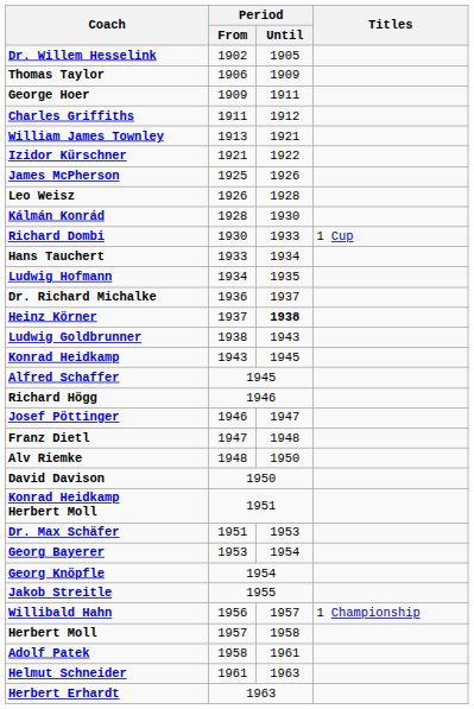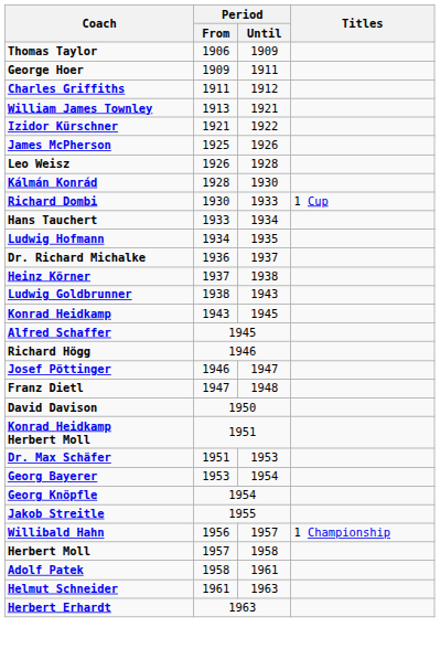 <table class="wikitable" style="text-align:center">
 <tr>
 <th rowspan="2" style="width:16em">Coach</th>
 <th colspan="2" style="width:8em">Period</th>
 <th rowspan="2" style="width:12em">Titles</th>
 </tr>
 <tr>
 <th>From</th>
 <th>Until</th>
-</tr>
-<tr>
-<td align=left><strong> <a href='#'>Dr. Willem Hesselink</a></strong></td>
-<td>1902</td>
-<td>1905</td>
-<td align=left><small></small></td>
 </tr>
 <tr>
 <td align=left><strong> Thomas Taylor</strong></td>
 <td>1906</td>
 <td>1909</td>
 <td align=left><small></small></td>
 </tr>
 <tr>
 <td align=left><strong> George Hoer</strong></td>
 <td>1909</td>
 <td>1911</td>
 <td align=left><small></small></td>
 </tr>
 <tr>
 <td align=left><strong> <a href='#'>Charles Griffiths</a></strong></td>
 <td>1911</td>
 <td>1912</td>
 <td align=left><small></small></td>
 </tr>
 <tr>
 <td align=left><strong> <a href='#'>William James Townley</a></strong></td>
 <td>1913</td>
 <td>1921</td>
 <td align=left><small></small></td>
 </tr>
 <tr>
 <td align=left><strong> <a href='#'>Izidor Kürschner</a></strong></td>
 <td>1921</td>
 <td>1922</td>
 <td align=left><small></small></td>
 </tr>
 <tr>
 <td align=left><strong> <a href='#'>James McPherson</a></strong></td>
 <td>1925</td>
 <td>1926</td>
 <td align=left><small></small></td>
 </tr>
 <tr>
 <td align=left><strong> Leo Weisz</strong></td>
 <td>1926</td>
 <td>1928</td>
 <td align=left><small></small></td>
 </tr>
 <tr>
 <td align=left><strong> <a href='#'>Kálmán Konrád</a></strong></td>
 <td>1928</td>
 <td>1930</td>
 <td align=left><small></small></td>
 </tr>
 <tr>
 <td align=left><strong> <a href='#'>Richard Dombi</a></strong></td>
 <td>1930</td>
 <td>1933</td>
 <td align=left>1 <a href='#'>Cup</a></td>
 </tr>
 <tr>
 <td align=left><strong> Hans Tauchert</strong></td>
 <td>1933</td>
 <td>1934</td>
 <td align=left><small></small></td>
 </tr>
 <tr>
 <td align=left><strong> <a href='#'>Ludwig Hofmann</a></strong></td>
 <td>1934</td>
 <td>1935</td>
 <td align=left><small></small></td>
 </tr>
 <tr>
 <td align=left><strong> Dr. Richard Michalke</strong></td>
 <td>1936</td>
 <td>1937</td>
 <td align=left><small></small></td>
 </tr>
 <tr>
 <td align=left><strong> <a href='#'>Heinz Körner</a></strong></td>
 <td>1937</td>
-<td><strong>1938</strong></td>
+<td>1938</td>
 <td align=left><small></small></td>
 </tr>
 <tr>
 <td align=left><strong> <a href='#'>Ludwig Goldbrunner</a></strong></td>
 <td>1938</td>
 <td>1943</td>
 <td align=left><small></small></td>
 </tr>
 <tr>
 <td align=left><strong> <a href='#'>Konrad Heidkamp</a></strong></td>
 <td>1943</td>
 <td>1945</td>
 <td align=left><small></small></td>
 </tr>
 <tr>
 <td align=left><strong> <a href='#'>Alfred Schaffer</a></strong></td>
 <td colspan="2">1945</td>
 <td align=left><small></small></td>
 </tr>
 <tr>
 <td align=left><strong> Richard Högg</strong></td>
 <td colspan="2">1946</td>
 <td align=left><small></small></td>
 </tr>
 <tr>
 <td align=left><strong> <a href='#'>Josef Pöttinger</a></strong></td>
 <td>1946</td>
 <td>1947</td>
 <td align=left><small></small></td>
 </tr>
 <tr>
 <td align=left><strong> Franz Dietl</strong></td>
 <td>1947</td>
 <td>1948</td>
-<td align=left><small></small></td>
-</tr>
-<tr>
-<td align=left><strong> Alv Riemke</strong></td>
-<td>1948</td>
-<td>1950</td>
 <td align=left><small></small></td>
 </tr>
 <tr>
 <td align=left><strong> David Davison</strong></td>
 <td colspan="2">1950</td>
 <td align=left><small></small></td>
 </tr>
 <tr>
 <td align=left><strong> <a href='#'>Konrad Heidkamp</a><br> Herbert Moll</strong></td>
 <td colspan="2">1951</td>
 <td align=left><small></small></td>
 </tr>
 <tr>
 <td align=left><strong> <a href='#'>Dr. Max Schäfer</a></strong></td>
 <td>1951</td>
 <td>1953</td>
 <td align=left><small></small></td>
 </tr>
 <tr>
 <td align=left><strong> <a href='#'>Georg Bayerer</a></strong></td>
 <td>1953</td>
 <td>1954</td>
 <td align=left><small></small></td>
 </tr>
 <tr>
 <td align=left><strong> <a href='#'>Georg Knöpfle</a></strong></td>
 <td colspan="2">1954</td>
 <td align=left><small></small></td>
 </tr>
 <tr>
 <td align=left><strong> <a href='#'>Jakob Streitle</a></strong></td>
 <td colspan="2">1955</td>
 <td align=left><small></small></td>
 </tr>
 <tr>
 <td align=left><strong> <a href='#'>Willibald Hahn</a></strong></td>
 <td>1956</td>
 <td>1957</td>
 <td align=left>1 <a href='#'>Championship</a></td>
 </tr>
 <tr>
 <td align=left><strong> Herbert Moll</strong></td>
 <td>1957</td>
 <td>1958</td>
 <td align=left><small></small></td>
 </tr>
 <tr>
 <td align=left><strong> <a href='#'>Adolf Patek</a></strong></td>
 <td>1958</td>
 <td>1961</td>
 <td align=left><small></small></td>
 </tr>
 <tr>
 <td align=left><strong> <a href='#'>Helmut Schneider</a></strong></td>
 <td>1961</td>
 <td>1963</td>
 <td align=left><small></small></td>
 </tr>
 <tr>
 <td align=left><strong> <a href='#'>Herbert Erhardt</a></strong></td>
 <td colspan="2">1963</td>
 <td align=left><small></small></td>
 </tr>
 </table>
